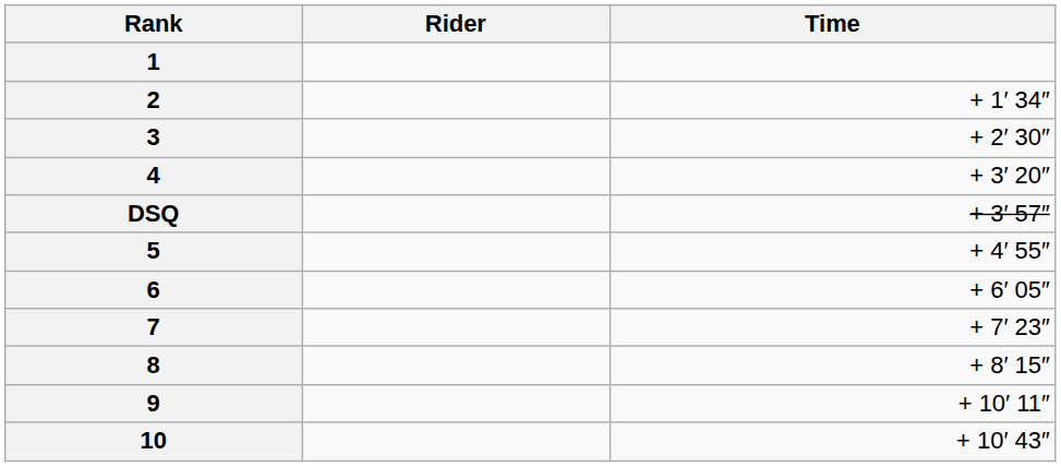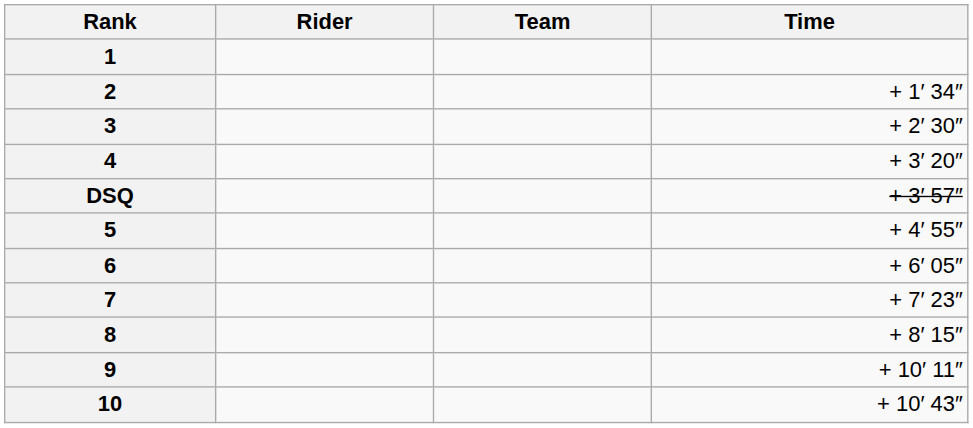 <table class="wikitable" style="width:44em;margin-bottom:0;">
 <tr>
 <th scope="col">Rank</th>
 <th scope="col">Rider</th>
+<th scope="col">Team</th>
 <th scope="col">Time</th>
 </tr>
 <tr>
 <th scope="row">1</th>
 <td> </td>
+<td></td>
 <td style="text-align:right;"></td>
 </tr>
 <tr>
 <th scope="row">2</th>
+<td></td>
 <td></td>
 <td style="text-align:right;">+ 1′ 34″</td>
 </tr>
 <tr>
 <th scope="row">3</th>
 <td></td>
+<td></td>
 <td style="text-align:right;">+ 2′ 30″</td>
 </tr>
 <tr>
 <th scope="row">4</th>
+<td></td>
 <td></td>
 <td style="text-align:right;">+ 3′ 20″</td>
 </tr>
 <tr>
 <th scope="row">DSQ</th>
 <td><s></s></td>
+<td><s></s></td>
 <td style="text-align:right;"><s>+ 3′ 57″</s></td>
 </tr>
 <tr>
 <th scope="row">5</th>
 <td> </td>
+<td></td>
 <td style="text-align:right;">+ 4′ 55″</td>
 </tr>
 <tr>
 <th scope="row">6</th>
+<td></td>
 <td></td>
 <td style="text-align:right;">+ 6′ 05″</td>
 </tr>
 <tr>
 <th scope="row">7</th>
 <td></td>
+<td></td>
 <td style="text-align:right;">+ 7′ 23″</td>
 </tr>
 <tr>
 <th scope="row">8</th>
 <td> </td>
+<td></td>
 <td style="text-align:right;">+ 8′ 15″</td>
 </tr>
 <tr>
 <th scope="row">9</th>
+<td></td>
 <td></td>
 <td style="text-align:right;">+ 10′ 11″</td>
 </tr>
 <tr>
 <th scope="row">10</th>
 <td>  </td>
+<td></td>
 <td style="text-align:right;">+ 10′ 43″</td>
 </tr>
 </table>
